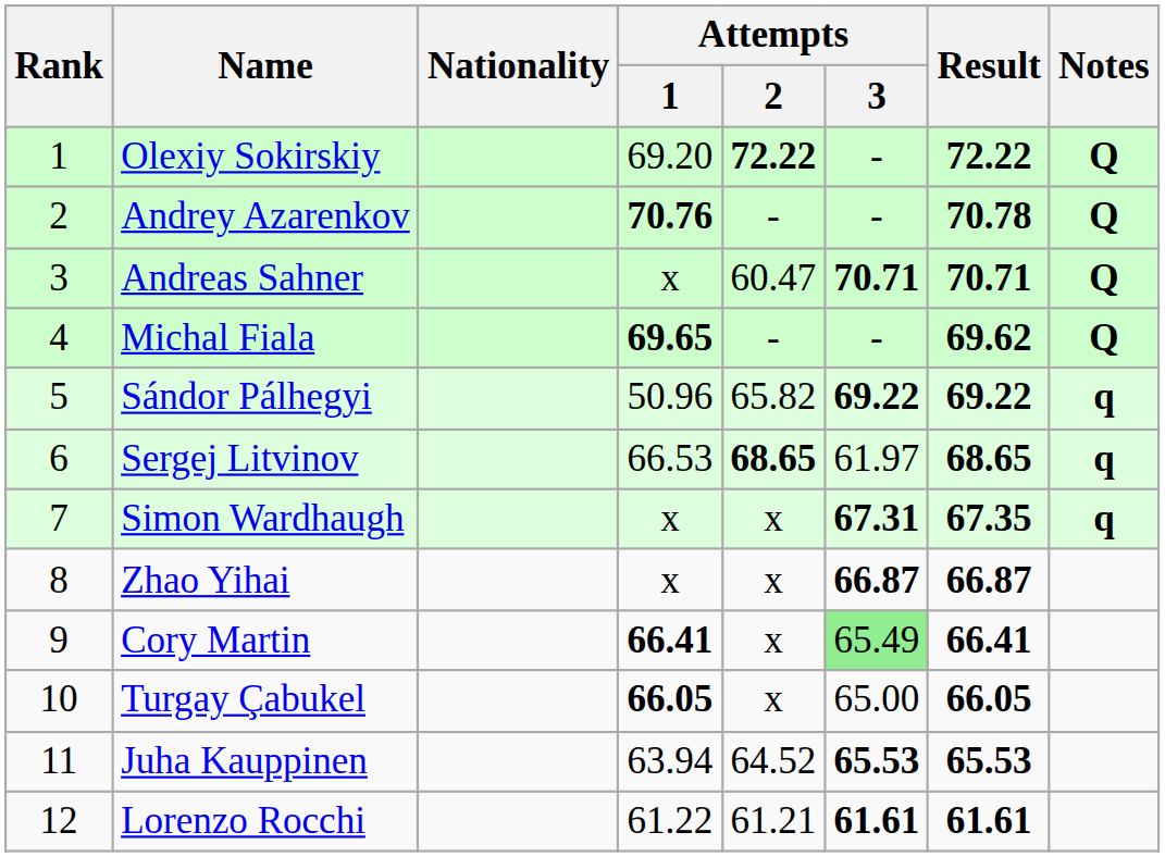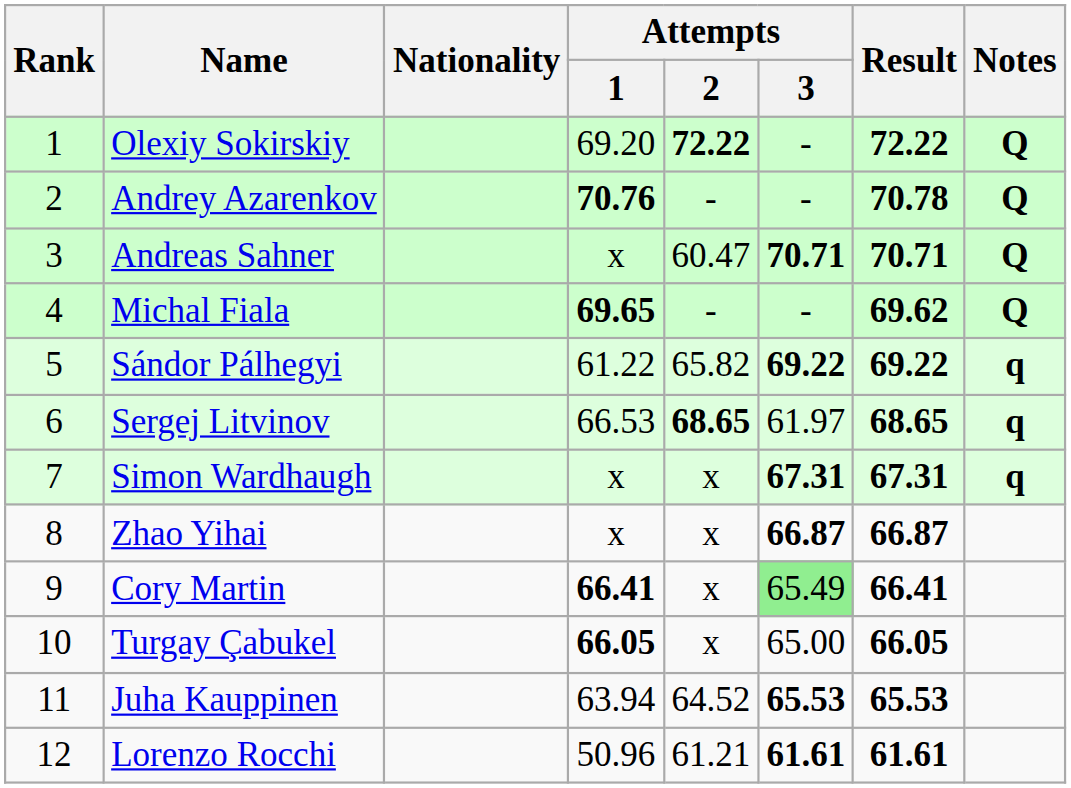 <table class="wikitable sortable" style="text-align:center">
 <tr>
 <th rowspan=2>Rank</th>
 <th rowspan=2>Name</th>
 <th rowspan=2>Nationality</th>
 <th colspan=3>Attempts</th>
 <th rowspan=2>Result</th>
 <th rowspan=2>Notes</th>
 </tr>
 <tr>
 <th>1</th>
 <th>2</th>
 <th>3</th>
 </tr>
 <tr bgcolor=ccffcc>
 <td>1</td>
 <td align=left><a href='#'>Olexiy Sokirskiy</a></td>
 <td align=left></td>
 <td>69.20</td>
 <td><strong>72.22</strong></td>
 <td>-</td>
 <td><strong>72.22</strong></td>
 <td><strong>Q</strong></td>
 </tr>
 <tr bgcolor=ccffcc>
 <td>2</td>
 <td align=left><a href='#'>Andrey Azarenkov</a></td>
 <td align=left></td>
 <td><strong>70.76</strong></td>
 <td>-</td>
 <td>-</td>
 <td><strong>70.78</strong></td>
 <td><strong>Q</strong></td>
 </tr>
 <tr bgcolor=ccffcc>
 <td>3</td>
 <td align=left><a href='#'>Andreas Sahner</a></td>
 <td align=left></td>
 <td>x</td>
 <td>60.47</td>
 <td><strong>70.71</strong></td>
 <td><strong>70.71</strong></td>
 <td><strong>Q</strong></td>
 </tr>
 <tr bgcolor=ccffcc>
 <td>4</td>
 <td align=left><a href='#'>Michal Fiala</a></td>
 <td align=left></td>
 <td><strong>69.65</strong></td>
 <td>-</td>
 <td>-</td>
 <td><strong>69.62</strong></td>
 <td><strong>Q</strong></td>
 </tr>
 <tr bgcolor=ddffdd>
 <td>5</td>
 <td align=left><a href='#'>Sándor Pálhegyi</a></td>
 <td align=left></td>
-<td>50.96</td>
+<td>61.22</td>
 <td>65.82</td>
 <td><strong>69.22</strong></td>
 <td><strong>69.22</strong></td>
 <td><strong>q</strong></td>
 </tr>
 <tr bgcolor=ddffdd>
 <td>6</td>
 <td align=left><a href='#'>Sergej Litvinov</a></td>
 <td align=left></td>
 <td>66.53</td>
 <td><strong>68.65</strong></td>
 <td>61.97</td>
 <td><strong>68.65</strong></td>
 <td><strong>q</strong></td>
 </tr>
 <tr bgcolor=ddffdd>
 <td>7</td>
 <td align=left><a href='#'>Simon Wardhaugh</a></td>
 <td align=left></td>
 <td>x</td>
 <td>x</td>
 <td><strong>67.31</strong></td>
-<td><strong>67.35</strong></td>
+<td><strong>67.31</strong></td>
 <td><strong>q</strong></td>
 </tr>
 <tr>
 <td>8</td>
 <td align=left><a href='#'>Zhao Yihai</a></td>
 <td align=left></td>
 <td>x</td>
 <td>x</td>
 <td><strong>66.87</strong></td>
 <td><strong>66.87</strong></td>
 <td></td>
 </tr>
 <tr>
 <td>9</td>
 <td align=left><a href='#'>Cory Martin</a></td>
 <td align=left></td>
 <td><strong>66.41</strong></td>
 <td>x</td>
 <td style="background: lightgreen;">65.49</td>
 <td><strong>66.41</strong></td>
 <td></td>
 </tr>
 <tr>
 <td>10</td>
 <td align=left><a href='#'>Turgay Çabukel</a></td>
 <td align=left></td>
 <td><strong>66.05</strong></td>
 <td>x</td>
 <td>65.00</td>
 <td><strong>66.05</strong></td>
 <td></td>
 </tr>
 <tr>
 <td>11</td>
 <td align=left><a href='#'>Juha Kauppinen</a></td>
 <td align=left></td>
 <td>63.94</td>
 <td>64.52</td>
 <td><strong>65.53</strong></td>
 <td><strong>65.53</strong></td>
 <td></td>
 </tr>
 <tr>
 <td>12</td>
 <td align=left><a href='#'>Lorenzo Rocchi</a></td>
 <td align=left></td>
-<td>61.22</td>
+<td>50.96</td>
 <td>61.21</td>
 <td><strong>61.61</strong></td>
 <td><strong>61.61</strong></td>
 <td></td>
 </tr>
 </table>
